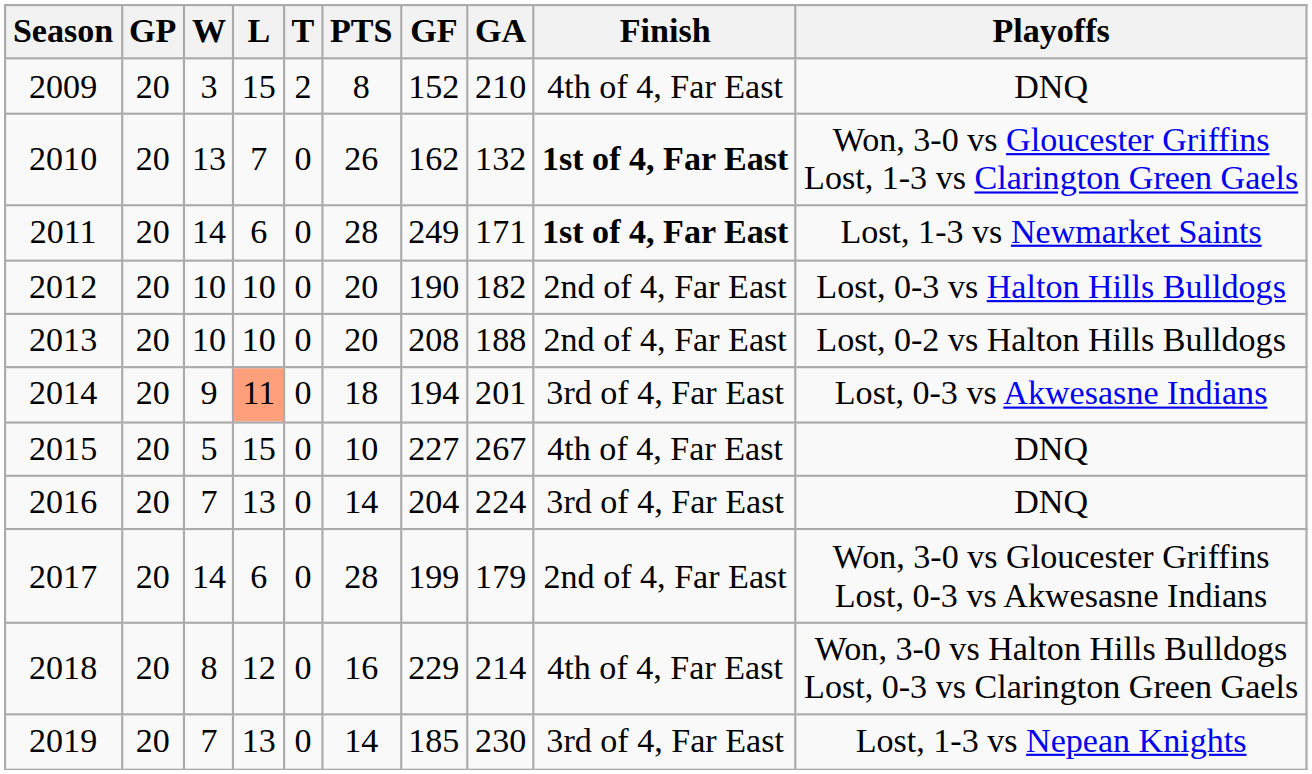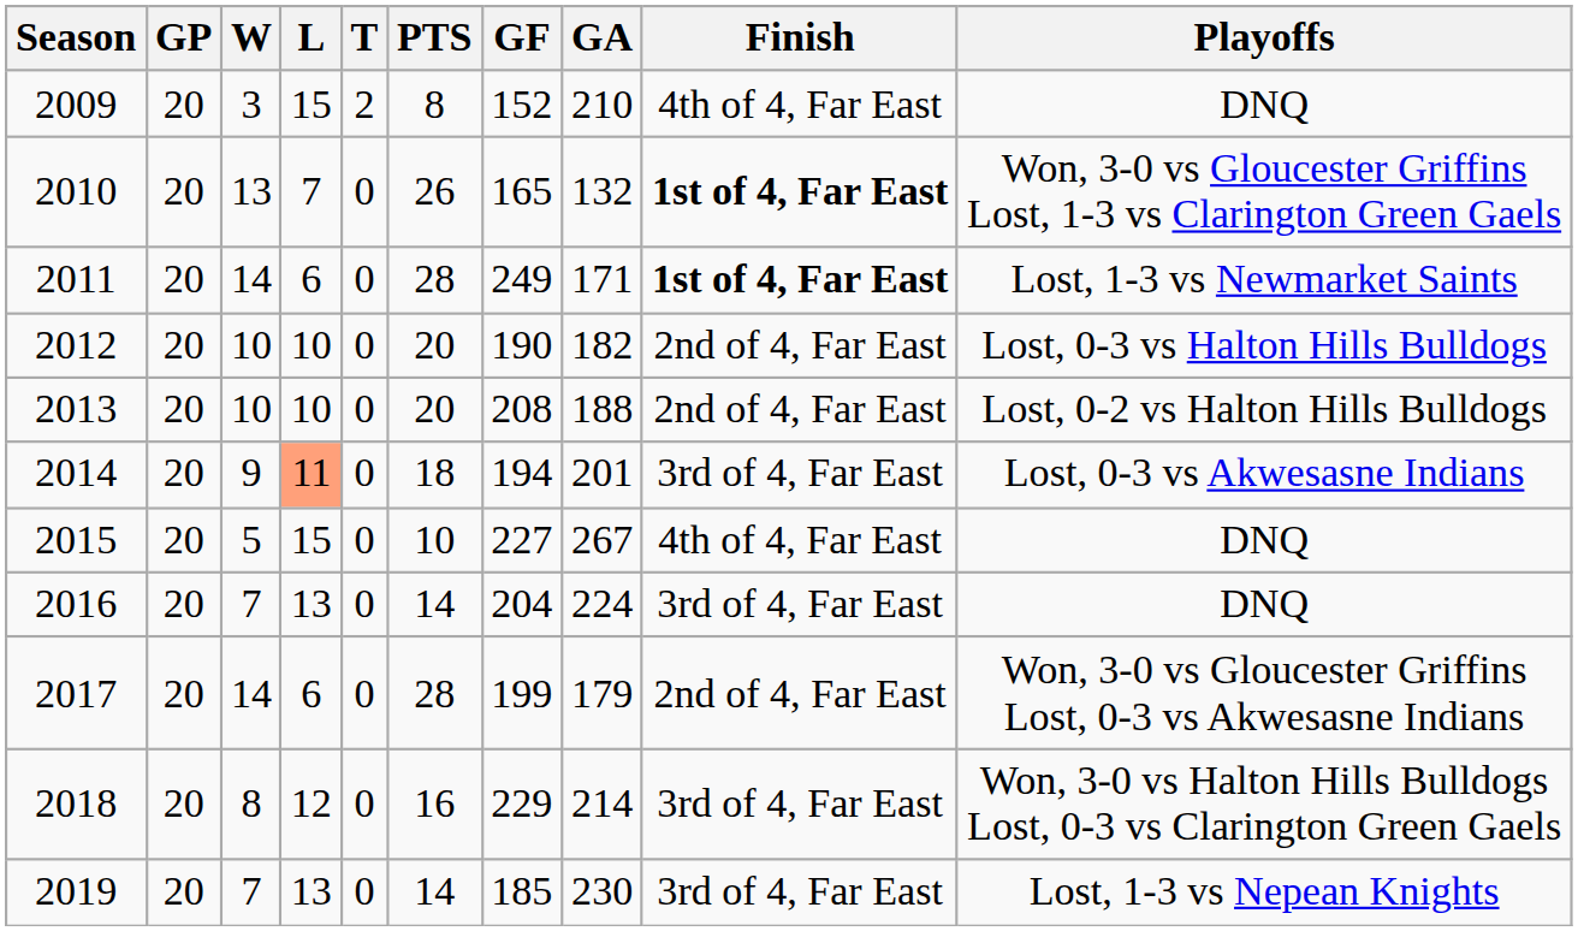 <table class="wikitable" style="text-align:center">
 <tr>
 <th>Season</th>
 <th>GP</th>
 <th>W</th>
 <th>L</th>
 <th>T</th>
 <th>PTS</th>
 <th>GF</th>
 <th>GA</th>
 <th>Finish</th>
 <th>Playoffs</th>
 </tr>
 <tr>
 <td>2009</td>
 <td>20</td>
 <td>3</td>
 <td>15</td>
 <td>2</td>
 <td>8</td>
 <td>152</td>
 <td>210</td>
 <td>4th of 4, Far East</td>
 <td>DNQ</td>
 </tr>
 <tr>
 <td>2010</td>
 <td>20</td>
 <td>13</td>
 <td>7</td>
 <td>0</td>
 <td>26</td>
-<td>162</td>
+<td>165</td>
 <td>132</td>
 <td><strong>1st of 4, Far East</strong></td>
 <td>Won, 3-0 vs <a href='#'>Gloucester Griffins</a><br>Lost, 1-3 vs <a href='#'>Clarington Green Gaels</a></td>
 </tr>
 <tr>
 <td>2011</td>
 <td>20</td>
 <td>14</td>
 <td>6</td>
 <td>0</td>
 <td>28</td>
 <td>249</td>
 <td>171</td>
 <td><strong>1st of 4, Far East</strong></td>
 <td>Lost, 1-3 vs <a href='#'>Newmarket Saints</a></td>
 </tr>
 <tr>
 <td>2012</td>
 <td>20</td>
 <td>10</td>
 <td>10</td>
 <td>0</td>
 <td>20</td>
 <td>190</td>
 <td>182</td>
 <td>2nd of 4, Far East</td>
 <td>Lost, 0-3 vs <a href='#'>Halton Hills Bulldogs</a></td>
 </tr>
 <tr>
 <td>2013</td>
 <td>20</td>
 <td>10</td>
 <td>10</td>
 <td>0</td>
 <td>20</td>
 <td>208</td>
 <td>188</td>
 <td>2nd of 4, Far East</td>
 <td>Lost, 0-2 vs Halton Hills Bulldogs</td>
 </tr>
 <tr>
 <td>2014</td>
 <td>20</td>
 <td>9</td>
 <td style="background: lightsalmon;">11</td>
 <td>0</td>
 <td>18</td>
 <td>194</td>
 <td>201</td>
 <td>3rd of 4, Far East</td>
 <td>Lost, 0-3 vs <a href='#'>Akwesasne Indians</a></td>
 </tr>
 <tr>
 <td>2015</td>
 <td>20</td>
 <td>5</td>
 <td>15</td>
 <td>0</td>
 <td>10</td>
 <td>227</td>
 <td>267</td>
 <td>4th of 4, Far East</td>
 <td>DNQ</td>
 </tr>
 <tr>
 <td>2016</td>
 <td>20</td>
 <td>7</td>
 <td>13</td>
 <td>0</td>
 <td>14</td>
 <td>204</td>
 <td>224</td>
 <td>3rd of 4, Far East</td>
 <td>DNQ</td>
 </tr>
 <tr>
 <td>2017</td>
 <td>20</td>
 <td>14</td>
 <td>6</td>
 <td>0</td>
 <td>28</td>
 <td>199</td>
 <td>179</td>
 <td>2nd of 4, Far East</td>
 <td>Won, 3-0 vs Gloucester Griffins<br>Lost, 0-3 vs Akwesasne Indians</td>
 </tr>
 <tr>
 <td>2018</td>
 <td>20</td>
 <td>8</td>
 <td>12</td>
 <td>0</td>
 <td>16</td>
 <td>229</td>
 <td>214</td>
-<td>4th of 4, Far East</td>
+<td>3rd of 4, Far East</td>
 <td>Won, 3-0 vs Halton Hills Bulldogs<br>Lost, 0-3 vs Clarington Green Gaels</td>
 </tr>
 <tr>
 <td>2019</td>
 <td>20</td>
 <td>7</td>
 <td>13</td>
 <td>0</td>
 <td>14</td>
 <td>185</td>
 <td>230</td>
 <td>3rd of 4, Far East</td>
 <td>Lost, 1-3 vs <a href='#'>Nepean Knights</a></td>
 </tr>
 </table>
